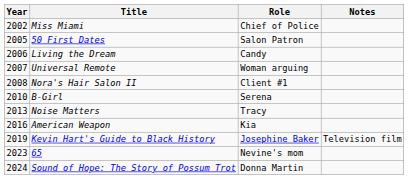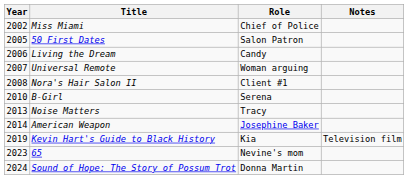 <table class="wikitable plainrowheaders sortable">
 <tr>
 <th scope="col">Year</th>
 <th scope="col">Title</th>
 <th scope="col">Role</th>
 <th scope="col" class="unsortable">Notes</th>
 </tr>
 <tr>
 <td>2002</td>
 <td scope="row"><em>Miss Miami</em></td>
 <td>Chief of Police</td>
 <td></td>
 </tr>
 <tr>
 <td>2005</td>
 <td scope="row"><em><a href='#'>50 First Dates</a></em></td>
 <td>Salon Patron</td>
 <td></td>
 </tr>
 <tr>
 <td>2006</td>
 <td scope="row"><em>Living the Dream</em></td>
 <td>Candy</td>
 <td></td>
 </tr>
 <tr>
 <td>2007</td>
 <td scope="row"><em>Universal Remote</em></td>
 <td>Woman arguing</td>
 <td></td>
 </tr>
 <tr>
 <td>2008</td>
 <td scope="row"><em>Nora's Hair Salon II</em></td>
 <td>Client #1</td>
 <td></td>
 </tr>
 <tr>
 <td>2010</td>
 <td scope="row"><em>B-Girl</em></td>
 <td>Serena</td>
 <td></td>
 </tr>
 <tr>
 <td>2013</td>
 <td scope="row"><em>Noise Matters</em></td>
 <td>Tracy</td>
 <td></td>
 </tr>
 <tr>
-<td>2016</td>
+<td>2014</td>
 <td scope="row"><em>American Weapon</em></td>
-<td>Kia</td>
+<td><a href='#'>Josephine Baker</a></td>
 <td></td>
 </tr>
 <tr>
 <td>2019</td>
 <td scope="row"><em><a href='#'>Kevin Hart's Guide to Black History</a></em></td>
-<td><a href='#'>Josephine Baker</a></td>
+<td>Kia</td>
 <td>Television film</td>
 </tr>
 <tr>
 <td>2023</td>
 <td><em><a href='#'>65</a></em></td>
 <td>Nevine's mom</td>
 <td></td>
 </tr>
 <tr>
 <td>2024</td>
 <td><em><a href='#'>Sound of Hope: The Story of Possum Trot</a></em></td>
 <td>Donna Martin</td>
 <td></td>
 </tr>
 </table>
